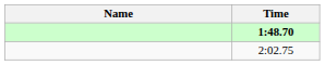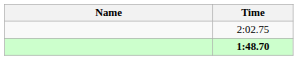 <table class="wikitable" style="text-align:center;">
 <tr>
 <th style="width:19em">Name</th>
 <th style="width:7em">Time</th>
 </tr>
+<tr>
+<td align=left></td>
+<td>2:02.75</td>
+</tr>
 <tr bgcolor=ccffcc>
 <td align=left><strong></strong></td>
 <td><strong>1:48.70</strong></td>
 </tr>
-<tr>
-<td align=left></td>
-<td>2:02.75</td>
-</tr>
 </table>
